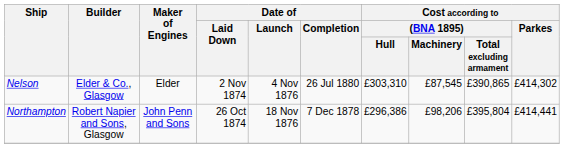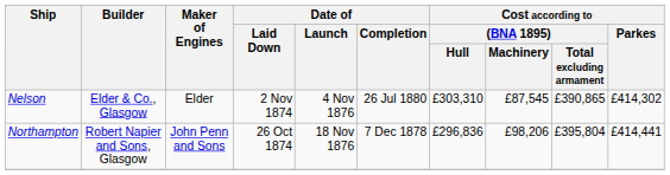 <table class="wikitable">
 <tr valign="top">
 <th rowspan=3>Ship</th>
 <th align = center rowspan=3>Builder</th>
 <th align = center rowspan=3>Maker<br>of<br>Engines</th>
 <th colspan = 3>Date of</th>
 <th colspan = 4>Cost<small> according to</small></th>
 </tr>
 <tr valign="top">
 <th rowspan = 2 align = center width = 74>Laid Down</th>
 <th rowspan = 2 align = center width = 74>Launch</th>
 <th rowspan = 2 align = center width = 74>Completion</th>
 <th align = center colspan= 3>(<a href='#'>BNA</a> 1895)</th>
 <th align = center rowspan= 2>Parkes</th>
 </tr>
 <tr valign="top">
 <th align="center">Hull</th>
 <th align="center">Machinery</th>
 <th align="center">Total<br><small>excluding<br>armament</small></th>
 </tr>
 <tr valign="top">
 <td><a href='#'><em>Nelson</em></a></td>
 <td align= center><a href='#'>Elder & Co.</a>, <a href='#'>Glasgow</a></td>
 <td align= center>Elder</td>
 <td align=right>2 Nov 1874</td>
 <td align=right>4 Nov 1876</td>
 <td align=right>26 Jul 1880</td>
 <td align= right>£303,310</td>
 <td align= right>£87,545</td>
 <td align= right>£390,865</td>
 <td align= right>£414,302</td>
 </tr>
 <tr valign="top">
 <td><a href='#'><em>Northampton</em></a></td>
 <td align= center><a href='#'>Robert Napier and Sons</a>, Glasgow</td>
 <td align= center><a href='#'>John Penn and Sons</a></td>
 <td align=right>26 Oct 1874</td>
 <td align=right>18 Nov 1876</td>
 <td align=right>7 Dec 1878</td>
-<td align= right>£296,386</td>
+<td align= right>£296,836</td>
 <td align= right>£98,206</td>
 <td align= right>£395,804</td>
 <td align= right>£414,441</td>
 </tr>
 <tr>
 </tr>
 </table>
